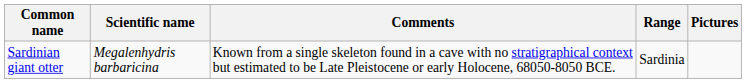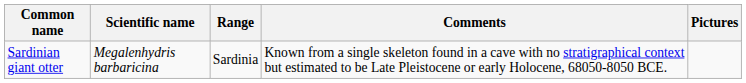 <table class="wikitable">
 <tr>
 <th>Common name</th>
 <th>Scientific name</th>
+<th>Range</th>
 <th class="unsortable">Comments</th>
-<th>Range</th>
 <th class="unsortable">Pictures</th>
 </tr>
 <tr>
 <td><a href='#'>Sardinian giant otter</a></td>
 <td><em>Megalenhydris barbaricina</em></td>
+<td>Sardinia</td>
 <td>Known from a single skeleton found in a cave with no <a href='#'>stratigraphical context</a> but estimated to be Late Pleistocene or early Holocene, 68050-8050 BCE.</td>
-<td>Sardinia</td>
 <td></td>
 </tr>
 </table>
